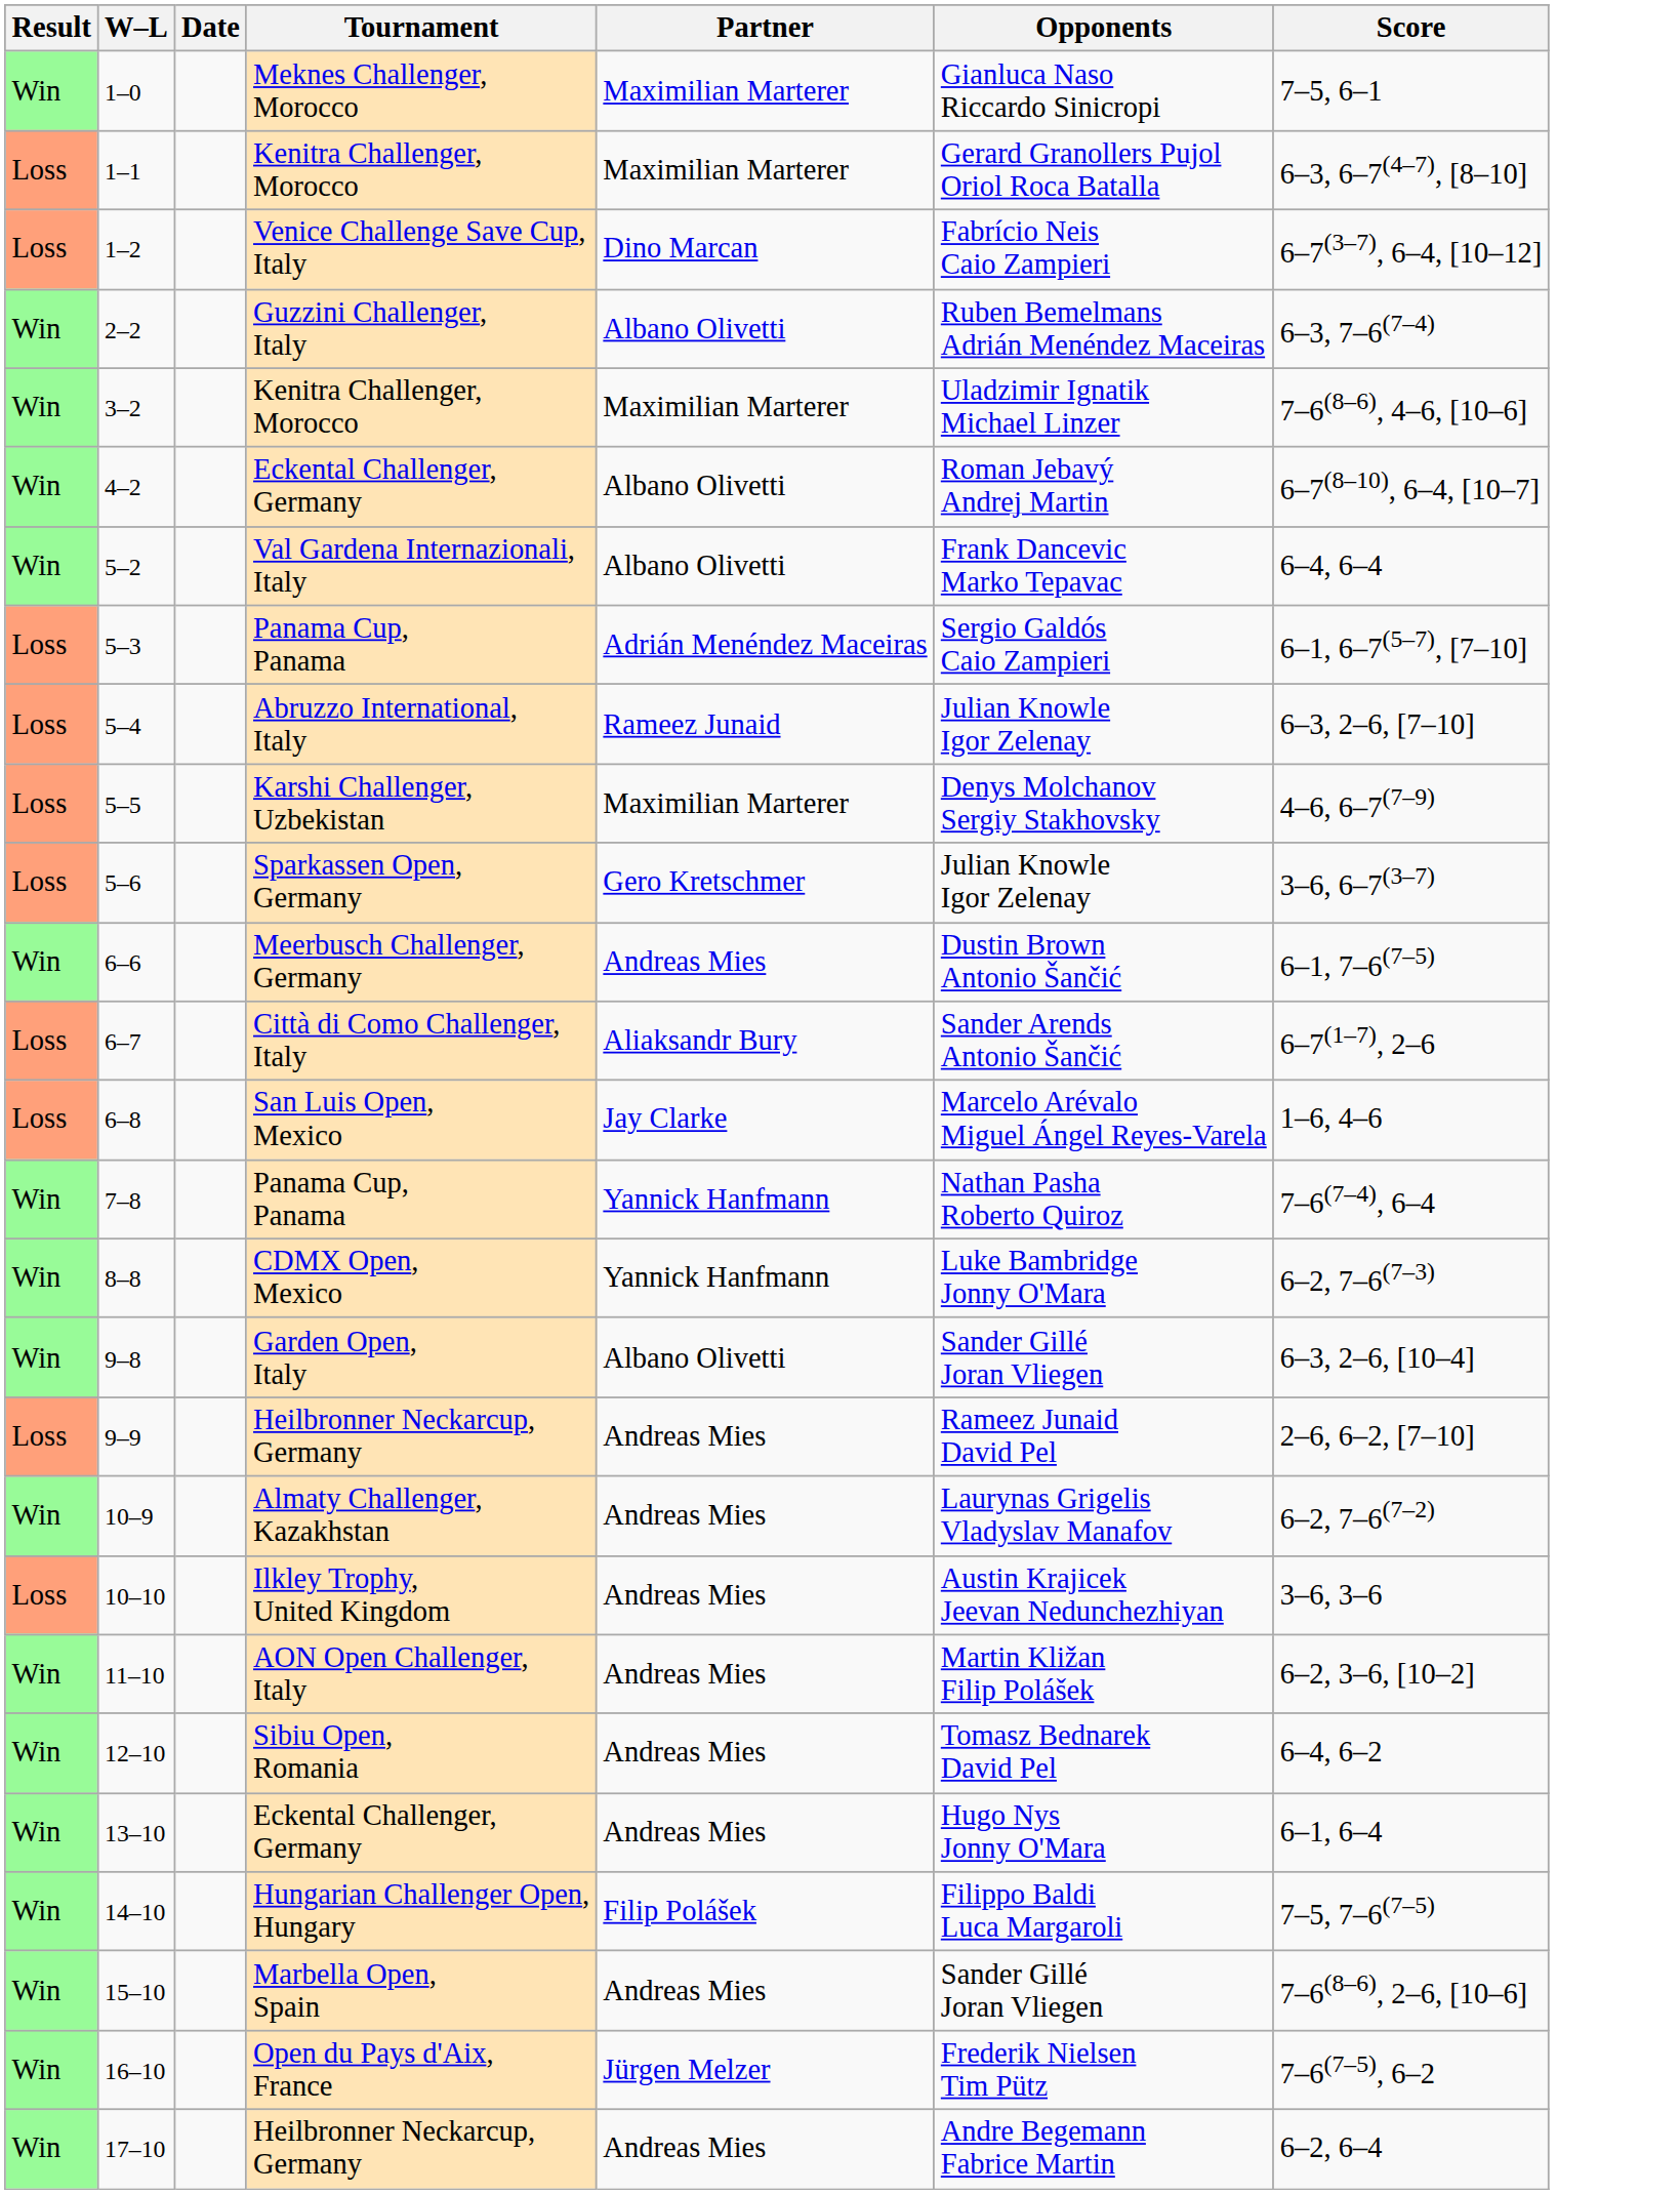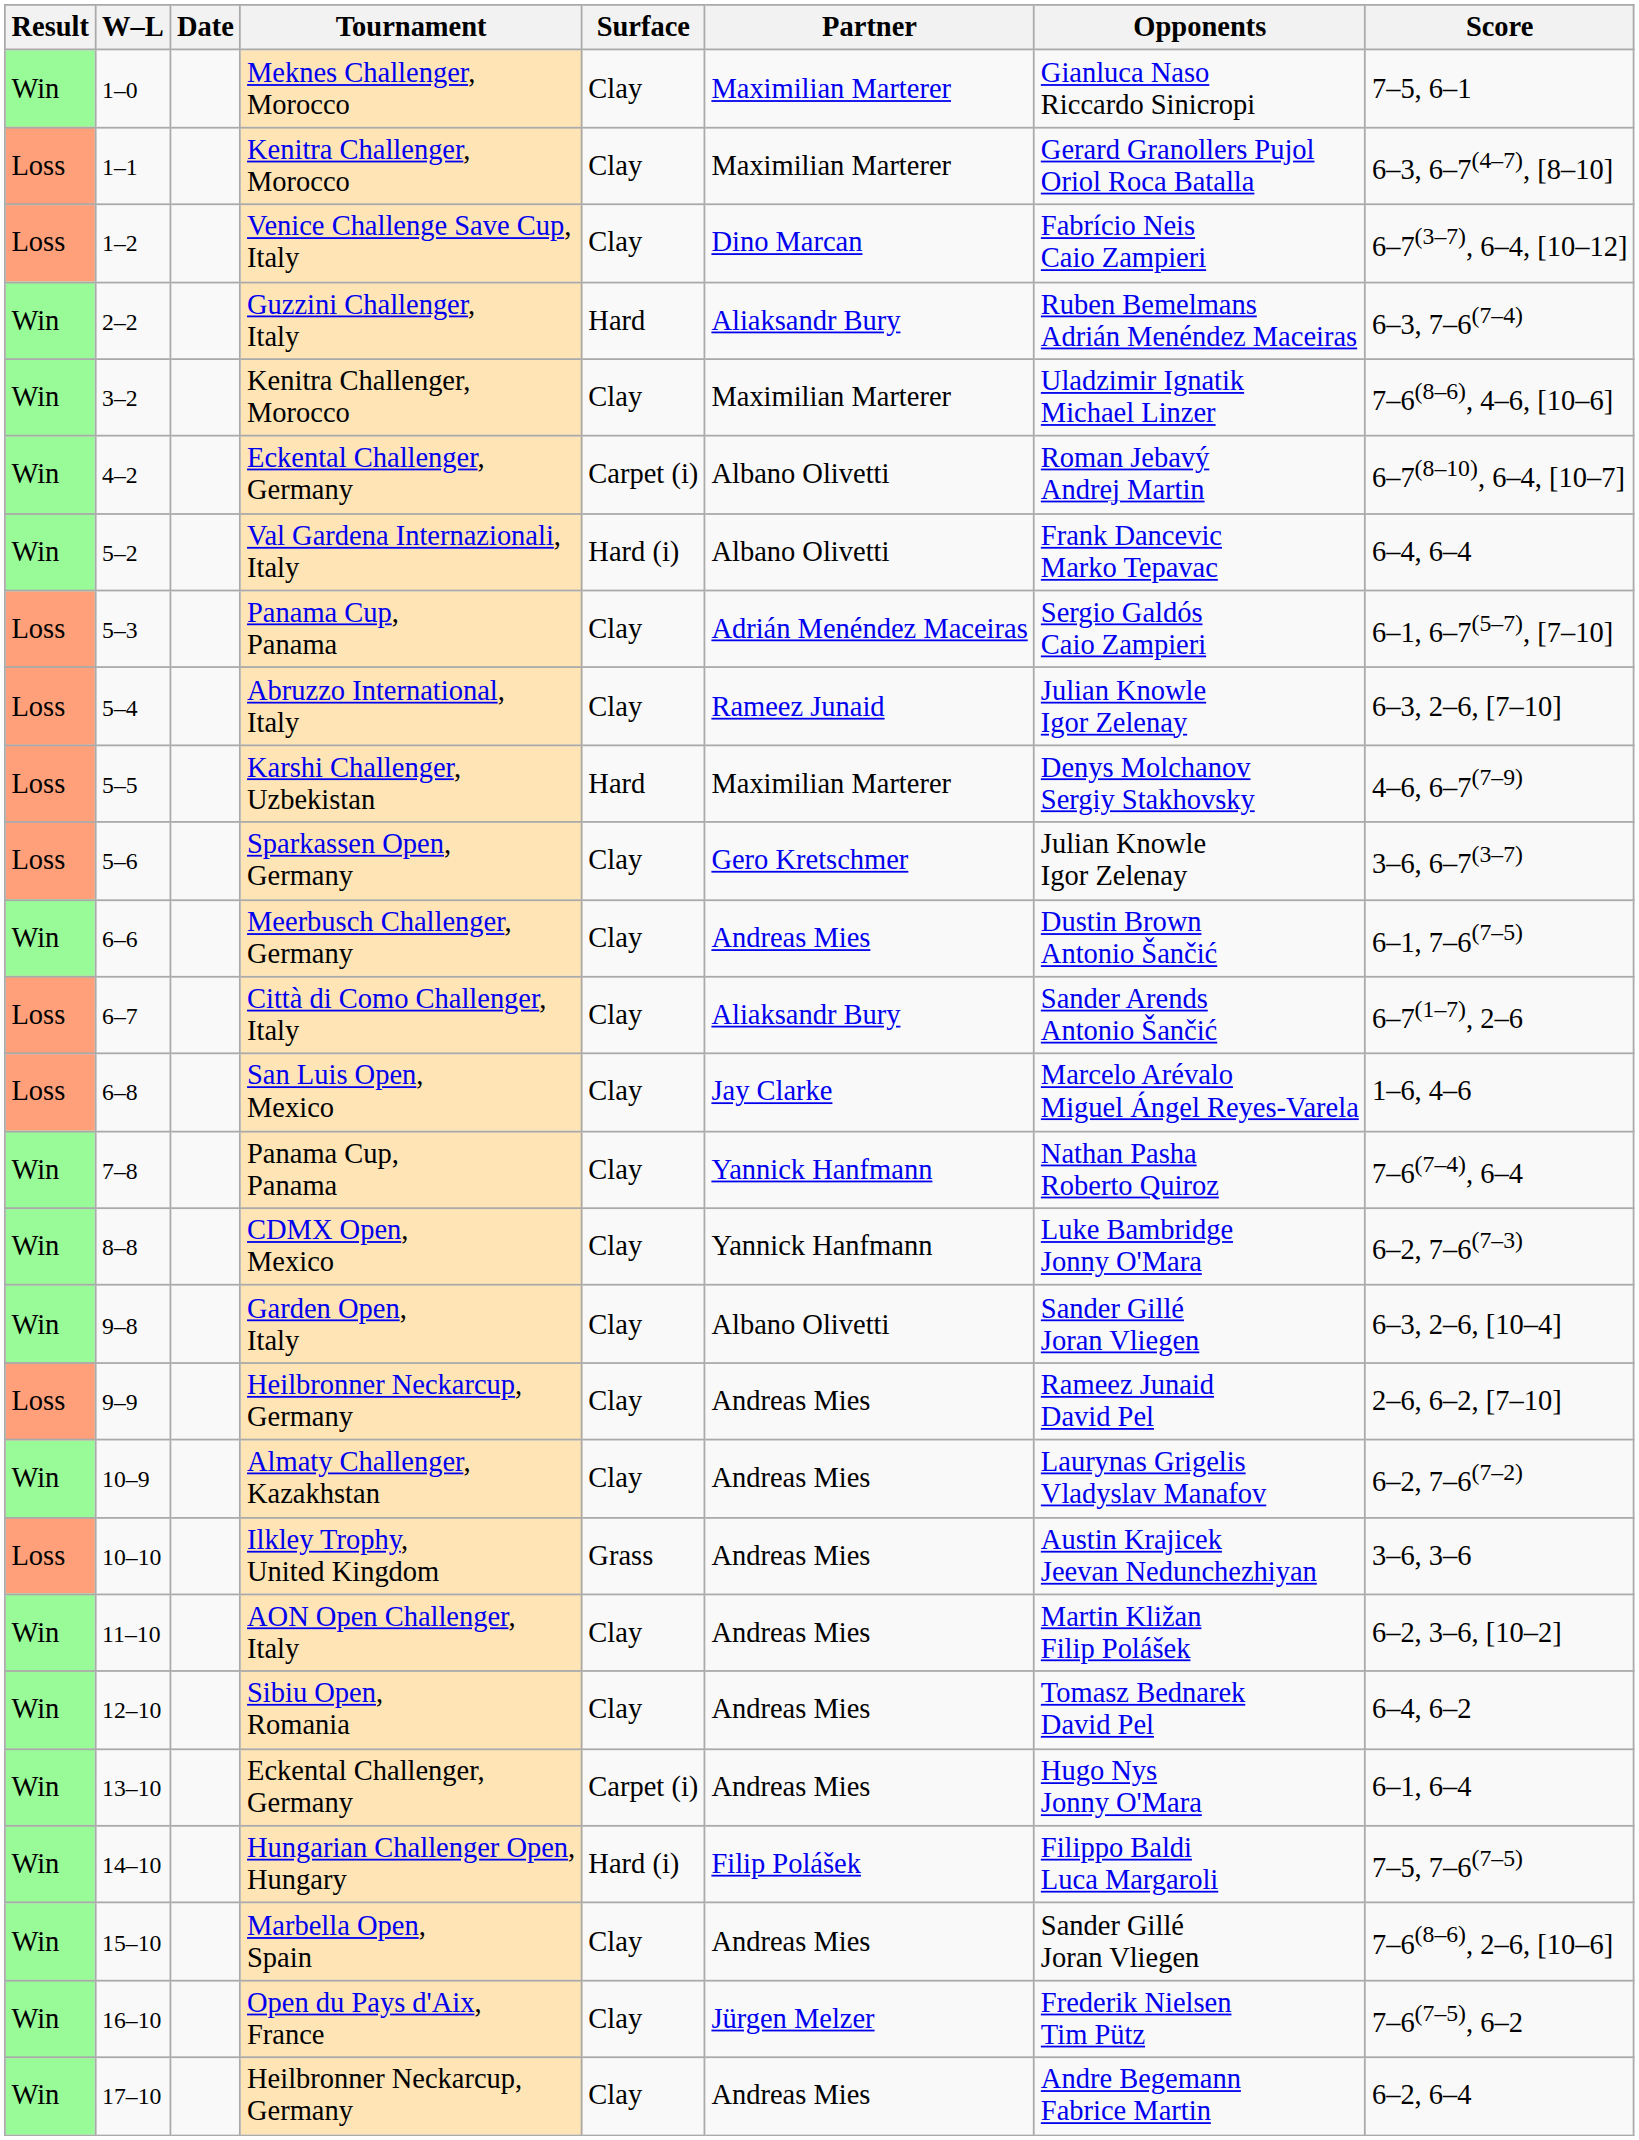 <table class="sortable wikitable nowrap">
 <tr>
 <th>Result</th>
 <th class="unsortable">W–L</th>
 <th>Date</th>
 <th>Tournament</th>
+<th>Surface</th>
 <th>Partner</th>
 <th>Opponents</th>
 <th class="unsortable">Score</th>
 </tr>
 <tr>
 <td bgcolor=98FB98>Win</td>
 <td><small>1–0</small></td>
 <td><a href='#'></a></td>
 <td style="background:moccasin;"><a href='#'>Meknes Challenger</a>, <br> Morocco</td>
+<td>Clay</td>
 <td> <a href='#'>Maximilian Marterer</a></td>
 <td> <a href='#'>Gianluca Naso</a><br> Riccardo Sinicropi</td>
 <td>7–5, 6–1</td>
 </tr>
 <tr>
 <td bgcolor=FFA07A>Loss</td>
 <td><small>1–1</small></td>
 <td><a href='#'></a></td>
 <td style="background:moccasin;"><a href='#'>Kenitra Challenger</a>, <br> Morocco</td>
+<td>Clay</td>
 <td> Maximilian Marterer</td>
 <td> <a href='#'>Gerard Granollers Pujol</a><br> <a href='#'>Oriol Roca Batalla</a></td>
 <td>6–3, 6–7<sup>(4–7)</sup>, [8–10]</td>
 </tr>
 <tr>
 <td bgcolor=FFA07A>Loss</td>
 <td><small>1–2</small></td>
 <td><a href='#'></a></td>
 <td style="background:moccasin;"><a href='#'>Venice Challenge Save Cup</a>, <br> Italy</td>
+<td>Clay</td>
 <td> <a href='#'>Dino Marcan</a></td>
 <td> <a href='#'>Fabrício Neis</a><br> <a href='#'>Caio Zampieri</a></td>
 <td>6–7<sup>(3–7)</sup>, 6–4, [10–12]</td>
 </tr>
 <tr>
 <td bgcolor=98FB98>Win</td>
 <td><small>2–2</small></td>
 <td><a href='#'></a></td>
 <td style="background:moccasin;"><a href='#'>Guzzini Challenger</a>, <br> Italy</td>
-<td> <a href='#'>Albano Olivetti</a></td>
+<td>Hard</td>
+<td> <a href='#'>Aliaksandr Bury</a></td>
 <td> <a href='#'>Ruben Bemelmans</a><br> <a href='#'>Adrián Menéndez Maceiras</a></td>
 <td>6–3, 7–6<sup>(7–4)</sup></td>
 </tr>
 <tr>
 <td bgcolor=98FB98>Win</td>
 <td><small>3–2</small></td>
 <td><a href='#'></a></td>
 <td style="background:moccasin;">Kenitra Challenger, <br> Morocco</td>
+<td>Clay</td>
 <td> Maximilian Marterer</td>
 <td> <a href='#'>Uladzimir Ignatik</a><br> <a href='#'>Michael Linzer</a></td>
 <td>7–6<sup>(8–6)</sup>, 4–6, [10–6]</td>
 </tr>
 <tr>
 <td bgcolor=98FB98>Win</td>
 <td><small>4–2</small></td>
 <td><a href='#'></a></td>
 <td style="background:moccasin;"><a href='#'>Eckental Challenger</a>, <br> Germany</td>
+<td>Carpet (i)</td>
 <td> Albano Olivetti</td>
 <td> <a href='#'>Roman Jebavý</a><br> <a href='#'>Andrej Martin</a></td>
 <td>6–7<sup>(8–10)</sup>, 6–4, [10–7]</td>
 </tr>
 <tr>
 <td bgcolor=98FB98>Win</td>
 <td><small>5–2</small></td>
 <td><a href='#'></a></td>
 <td style="background:moccasin;"><a href='#'>Val Gardena Internazionali</a>, <br> Italy</td>
+<td>Hard (i)</td>
 <td> Albano Olivetti</td>
 <td> <a href='#'>Frank Dancevic</a><br> <a href='#'>Marko Tepavac</a></td>
 <td>6–4, 6–4</td>
 </tr>
 <tr>
 <td bgcolor=FFA07A>Loss</td>
 <td><small>5–3</small></td>
 <td><a href='#'></a></td>
 <td style="background:moccasin;"><a href='#'>Panama Cup</a>, <br> Panama</td>
+<td>Clay</td>
 <td> <a href='#'>Adrián Menéndez Maceiras</a></td>
 <td> <a href='#'>Sergio Galdós</a><br> <a href='#'>Caio Zampieri</a></td>
 <td>6–1, 6–7<sup>(5–7)</sup>, [7–10]</td>
 </tr>
 <tr>
 <td bgcolor=FFA07A>Loss</td>
 <td><small>5–4</small></td>
 <td><a href='#'></a></td>
 <td style="background:moccasin;"><a href='#'>Abruzzo International</a>, <br> Italy</td>
+<td>Clay</td>
 <td> <a href='#'>Rameez Junaid</a></td>
 <td> <a href='#'>Julian Knowle</a><br> <a href='#'>Igor Zelenay</a></td>
 <td>6–3, 2–6, [7–10]</td>
 </tr>
 <tr>
 <td bgcolor=FFA07A>Loss</td>
 <td><small>5–5</small></td>
 <td><a href='#'></a></td>
 <td style="background:moccasin;"><a href='#'>Karshi Challenger</a>, <br> Uzbekistan</td>
+<td>Hard</td>
 <td> Maximilian Marterer</td>
 <td> <a href='#'>Denys Molchanov</a><br> <a href='#'>Sergiy Stakhovsky</a></td>
 <td>4–6, 6–7<sup>(7–9)</sup></td>
 </tr>
 <tr>
 <td bgcolor=FFA07A>Loss</td>
 <td><small>5–6</small></td>
 <td><a href='#'></a></td>
 <td style="background:moccasin;"><a href='#'>Sparkassen Open</a>, <br> Germany</td>
+<td>Clay</td>
 <td> <a href='#'>Gero Kretschmer</a></td>
 <td> Julian Knowle <br>  Igor Zelenay</td>
 <td>3–6, 6–7<sup>(3–7)</sup></td>
 </tr>
 <tr>
 <td bgcolor=98FB98>Win</td>
 <td><small>6–6</small></td>
 <td><a href='#'></a></td>
 <td style="background:moccasin;"><a href='#'>Meerbusch Challenger</a>, <br> Germany</td>
+<td>Clay</td>
 <td> <a href='#'>Andreas Mies</a></td>
 <td> <a href='#'>Dustin Brown</a> <br>  <a href='#'>Antonio Šančić</a></td>
 <td>6–1, 7–6<sup>(7–5)</sup></td>
 </tr>
 <tr>
 <td bgcolor=FFA07A>Loss</td>
 <td><small>6–7</small></td>
 <td><a href='#'></a></td>
 <td style="background:moccasin;"><a href='#'>Città di Como Challenger</a>, <br> Italy</td>
+<td>Clay</td>
 <td> <a href='#'>Aliaksandr Bury</a></td>
 <td> <a href='#'>Sander Arends</a> <br>  <a href='#'>Antonio Šančić</a></td>
 <td>6–7<sup>(1–7)</sup>, 2–6</td>
 </tr>
 <tr>
 <td bgcolor=FFA07A>Loss</td>
 <td><small>6–8</small></td>
 <td><a href='#'></a></td>
 <td style="background:moccasin;"><a href='#'>San Luis Open</a>, <br> Mexico</td>
+<td>Clay</td>
 <td> <a href='#'>Jay Clarke</a></td>
 <td> <a href='#'>Marcelo Arévalo</a><br> <a href='#'>Miguel Ángel Reyes-Varela</a></td>
 <td>1–6, 4–6</td>
 </tr>
 <tr>
 <td bgcolor=98fb98>Win</td>
 <td><small>7–8</small></td>
 <td><a href='#'></a></td>
 <td style="background:moccasin;">Panama Cup, <br> Panama</td>
+<td>Clay</td>
 <td> <a href='#'>Yannick Hanfmann</a></td>
 <td> <a href='#'>Nathan Pasha</a><br> <a href='#'>Roberto Quiroz</a></td>
 <td>7–6<sup>(7–4)</sup>, 6–4</td>
 </tr>
 <tr>
 <td bgcolor=98FB98>Win</td>
 <td><small>8–8</small></td>
 <td><a href='#'></a></td>
 <td style="background:moccasin;"><a href='#'>CDMX Open</a>, <br> Mexico</td>
+<td>Clay</td>
 <td> Yannick Hanfmann</td>
 <td> <a href='#'>Luke Bambridge</a><br> <a href='#'>Jonny O'Mara</a></td>
 <td>6–2, 7–6<sup>(7–3)</sup></td>
 </tr>
 <tr>
 <td bgcolor=98FB98>Win</td>
 <td><small>9–8</small></td>
 <td><a href='#'></a></td>
 <td style="background:moccasin;"><a href='#'>Garden Open</a>, <br> Italy</td>
+<td>Clay</td>
 <td> Albano Olivetti</td>
 <td> <a href='#'>Sander Gillé</a><br> <a href='#'>Joran Vliegen</a></td>
 <td>6–3, 2–6, [10–4]</td>
 </tr>
 <tr>
 <td bgcolor=FFA07A>Loss</td>
 <td><small>9–9</small></td>
 <td><a href='#'></a></td>
 <td style="background:moccasin;"><a href='#'>Heilbronner Neckarcup</a>,<br> Germany</td>
+<td>Clay</td>
 <td> Andreas Mies</td>
 <td> <a href='#'>Rameez Junaid</a><br> <a href='#'>David Pel</a></td>
 <td>2–6, 6–2, [7–10]</td>
 </tr>
 <tr>
 <td bgcolor=98FB98>Win</td>
 <td><small>10–9</small></td>
 <td><a href='#'></a></td>
 <td style="background:moccasin;"><a href='#'>Almaty Challenger</a>, <br> Kazakhstan</td>
+<td>Clay</td>
 <td> Andreas Mies</td>
 <td> <a href='#'>Laurynas Grigelis</a><br> <a href='#'>Vladyslav Manafov</a></td>
 <td>6–2, 7–6<sup>(7–2)</sup></td>
 </tr>
 <tr>
 <td bgcolor=FFA07A>Loss</td>
 <td><small>10–10</small></td>
 <td><a href='#'></a></td>
 <td style="background:moccasin;"><a href='#'>Ilkley Trophy</a>, <br> United Kingdom</td>
+<td>Grass</td>
 <td> Andreas Mies</td>
 <td> <a href='#'>Austin Krajicek</a><br> <a href='#'>Jeevan Nedunchezhiyan</a></td>
 <td>3–6, 3–6</td>
 </tr>
 <tr>
 <td bgcolor=98FB98>Win</td>
 <td><small>11–10</small></td>
 <td><a href='#'></a></td>
 <td style="background:moccasin;"><a href='#'>AON Open Challenger</a>, <br> Italy</td>
+<td>Clay</td>
 <td> Andreas Mies</td>
 <td> <a href='#'>Martin Kližan</a> <br>  <a href='#'>Filip Polášek</a></td>
 <td>6–2, 3–6, [10–2]</td>
 </tr>
 <tr>
 <td bgcolor=98FB98>Win</td>
 <td><small>12–10</small></td>
 <td><a href='#'></a></td>
 <td style="background:moccasin;"><a href='#'>Sibiu Open</a>, <br> Romania</td>
+<td>Clay</td>
 <td> Andreas Mies</td>
 <td> <a href='#'>Tomasz Bednarek</a><br> <a href='#'>David Pel</a></td>
 <td>6–4, 6–2</td>
 </tr>
 <tr>
 <td bgcolor=98FB98>Win</td>
 <td><small>13–10</small></td>
 <td><a href='#'></a></td>
 <td style="background:moccasin;">Eckental Challenger, <br> Germany </td>
+<td>Carpet (i)</td>
 <td> Andreas Mies</td>
 <td> <a href='#'>Hugo Nys</a><br> <a href='#'>Jonny O'Mara</a></td>
 <td>6–1, 6–4</td>
 </tr>
 <tr>
 <td bgcolor=98FB98>Win</td>
 <td><small>14–10</small></td>
 <td><a href='#'></a></td>
 <td style="background:moccasin;"><a href='#'>Hungarian Challenger Open</a>, <br> Hungary</td>
+<td>Hard (i)</td>
 <td> <a href='#'>Filip Polášek</a></td>
 <td> <a href='#'>Filippo Baldi</a><br> <a href='#'>Luca Margaroli</a></td>
 <td>7–5, 7–6<sup>(7–5)</sup></td>
 </tr>
 <tr>
 <td bgcolor=98FB98>Win</td>
 <td><small>15–10</small></td>
 <td><a href='#'></a></td>
 <td style="background:moccasin;"><a href='#'>Marbella Open</a>, <br> Spain</td>
+<td>Clay</td>
 <td> Andreas Mies</td>
 <td> Sander Gillé<br> Joran Vliegen</td>
 <td>7–6<sup>(8–6)</sup>, 2–6, [10–6]</td>
 </tr>
 <tr>
 <td bgcolor=98FB98>Win</td>
 <td><small>16–10</small></td>
 <td><a href='#'></a></td>
 <td style="background:moccasin;"><a href='#'>Open du Pays d'Aix</a>, <br> France</td>
+<td>Clay</td>
 <td> <a href='#'>Jürgen Melzer</a></td>
 <td> <a href='#'>Frederik Nielsen</a><br> <a href='#'>Tim Pütz</a></td>
 <td>7–6<sup>(7–5)</sup>, 6–2</td>
 </tr>
 <tr>
 <td bgcolor=98FB98>Win</td>
 <td><small>17–10</small></td>
 <td><a href='#'></a></td>
 <td style="background:moccasin;">Heilbronner Neckarcup, <br> Germany</td>
+<td>Clay</td>
 <td> Andreas Mies</td>
 <td> <a href='#'>Andre Begemann</a><br> <a href='#'>Fabrice Martin</a></td>
 <td>6–2, 6–4</td>
 </tr>
 </table>
